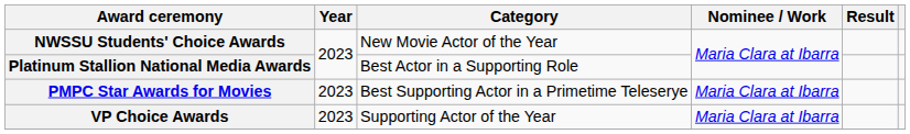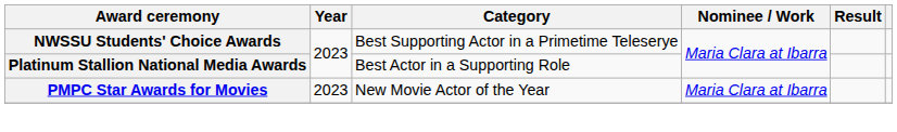 <table class="wikitable plainrowheaders sortable">
 <tr>
 <th scope="col">Award ceremony</th>
 <th scope="col">Year</th>
 <th scope="col">Category</th>
 <th scope="col">Nominee / Work</th>
 <th scope="col">Result</th>
 <th scope="col" class="unsortable"></th>
 </tr>
 <tr>
 <th scope="row">NWSSU Students' Choice Awards</th>
 <td style="text-align:center" rowspan="2">2023</td>
-<td>New Movie Actor of the Year</td>
+<td>Best Supporting Actor in a Primetime Teleserye</td>
 <td rowspan="2"><em><a href='#'>Maria Clara at Ibarra</a></em></td>
 <td></td>
 <td style="text-align:center"></td>
 </tr>
 <tr>
 <th scope="row">Platinum Stallion National Media Awards</th>
 <td>Best Actor in a Supporting Role</td>
 <td></td>
 <td style="text-align:center"></td>
 </tr>
 <tr>
 <th scope="row"><a href='#'>PMPC Star Awards for Movies</a></th>
 <td style="text-align:center">2023</td>
-<td>Best Supporting Actor in a Primetime Teleserye</td>
+<td>New Movie Actor of the Year</td>
 <td><em><a href='#'>Maria Clara at Ibarra</a></em></td>
 <td></td>
 <td style="text-align:center"></td>
 </tr>
 <tr>
-<th scope="row">VP Choice Awards</th>
-<td style="text-align:center">2023</td>
-<td>Supporting Actor of the Year</td>
-<td><em><a href='#'>Maria Clara at Ibarra</a></em></td>
-<td></td>
-<td></td>
-</tr>
-<tr>
 </tr>
 </table>
